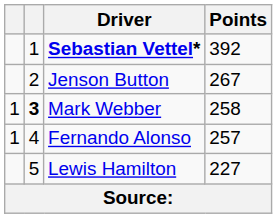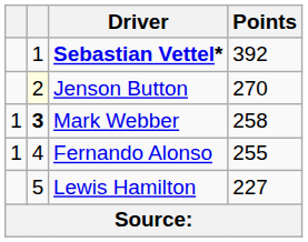 <table class="wikitable" style="font-size: 85%;">
 <tr>
 <th></th>
 <th></th>
 <th>Driver</th>
 <th>Points</th>
 </tr>
 <tr>
 <td align="left"></td>
 <td style="text-align:center;">1</td>
 <td> <strong><a href='#'>Sebastian Vettel</a>*</strong></td>
 <td>392</td>
 </tr>
 <tr>
 <td align="left"></td>
-<td style="text-align:center;">2</td>
+<td style="background: lightyellow; text-align:center;">2</td>
 <td> <a href='#'>Jenson Button</a></td>
-<td>267</td>
+<td>270</td>
 </tr>
 <tr>
 <td align="left"> 1</td>
 <td style="text-align:center;"><strong>3</strong></td>
 <td> <a href='#'>Mark Webber</a></td>
 <td>258</td>
 </tr>
 <tr>
 <td align="left"> 1</td>
 <td style="text-align:center;">4</td>
 <td> <a href='#'>Fernando Alonso</a></td>
-<td>257</td>
+<td>255</td>
 </tr>
 <tr>
 <td align="left"></td>
 <td style="text-align:center;">5</td>
 <td> <a href='#'>Lewis Hamilton</a></td>
 <td>227</td>
 </tr>
 <tr>
 <th colspan=4>Source:</th>
 </tr>
 </table>
